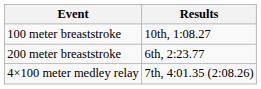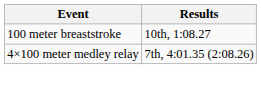 <table class="wikitable">
 <tr>
 <th>Event</th>
 <th>Results</th>
 </tr>
 <tr>
 <td>100 meter breaststroke</td>
 <td>10th, 1:08.27</td>
 </tr>
 <tr>
-<td>200 meter breaststroke</td>
-<td>6th, 2:23.77</td>
-</tr>
-<tr>
 <td>4×100 meter medley relay</td>
 <td>7th, 4:01.35 (2:08.26)</td>
 </tr>
 </table>
